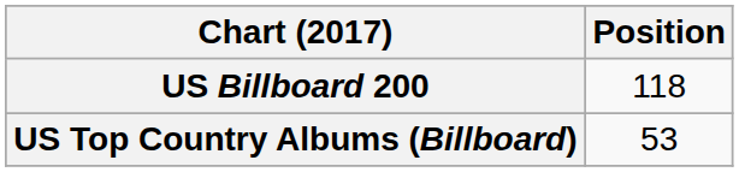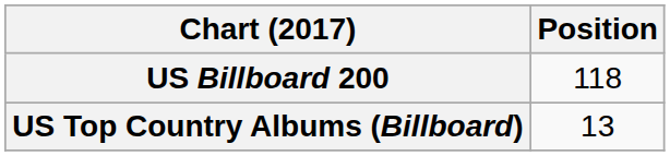 <table class="wikitable sortable plainrowheaders" style="text-align:center">
 <tr>
 <th scope="col">Chart (2017)</th>
 <th scope="col">Position</th>
 </tr>
 <tr>
 <th scope="row">US <em>Billboard</em> 200</th>
 <td>118</td>
 </tr>
 <tr>
 <th scope="row">US Top Country Albums (<em>Billboard</em>)</th>
-<td>53</td>
+<td>13</td>
 </tr>
 </table>
